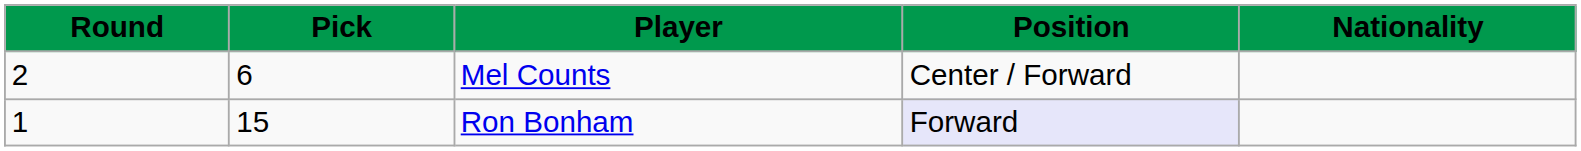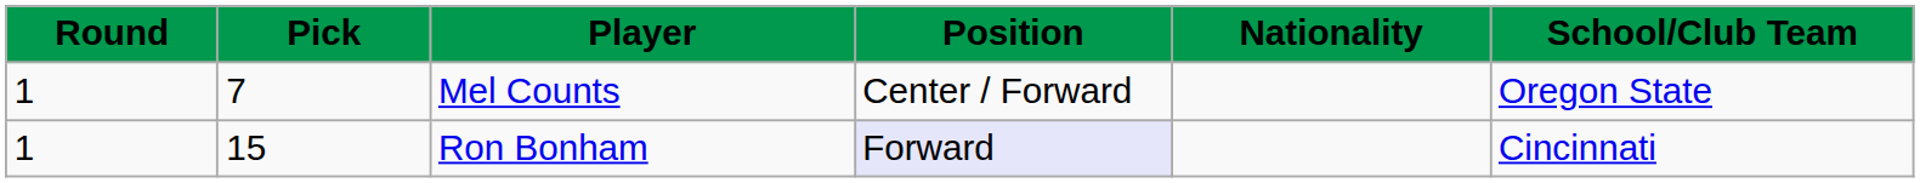 <table class="wikitable sortable sortable">
 <tr>
 <th style="background:#00994d; width:10%;">Round</th>
 <th style="background:#00994d; width:10%;">Pick</th>
 <th style="background:#00994d; width:20%;">Player</th>
 <th style="background:#00994d; width:15%;">Position</th>
 <th style="background:#00994d; width:15%;">Nationality</th>
+<th style="background:#00994d; width:20%;">School/Club Team</th>
 </tr>
 <tr>
-<td>2</td>
-<td>6</td>
+<td>1</td>
+<td>7</td>
 <td><a href='#'>Mel Counts</a></td>
 <td>Center / Forward</td>
 <td></td>
+<td><a href='#'>Oregon State</a></td>
 </tr>
 <tr>
 <td>1</td>
 <td>15</td>
 <td><a href='#'>Ron Bonham</a></td>
 <td style="background: lavender;">Forward</td>
 <td></td>
+<td><a href='#'>Cincinnati</a></td>
 </tr>
 </table>
